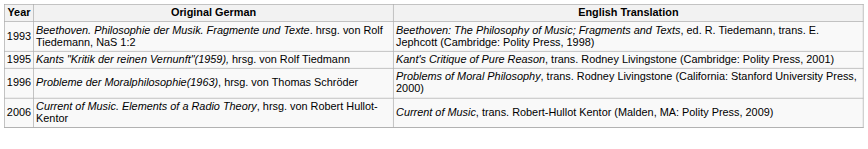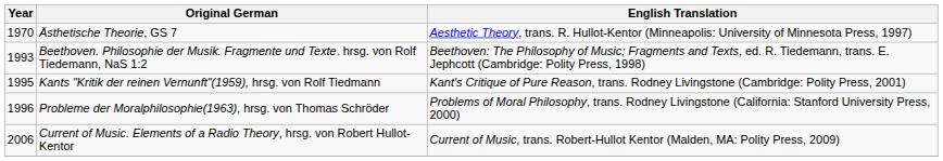 <table class="wikitable" style="margin:1em auto;">
 <tr>
 <th>Year</th>
 <th>Original German</th>
 <th>English Translation</th>
+</tr>
+<tr>
+<td>1970</td>
+<td><em>Ästhetische Theorie</em>, GS 7</td>
+<td><em><a href='#'>Aesthetic Theory</a></em>, trans. R. Hullot-Kentor (Minneapolis: University of Minnesota Press, 1997)</td>
 </tr>
 <tr>
 <td>1993</td>
 <td><em>Beethoven. Philosophie der Musik. Fragmente und Texte</em>. hrsg. von Rolf Tiedemann, NaS 1:2</td>
 <td><em>Beethoven: The Philosophy of Music; Fragments and Texts</em>,  ed. R. Tiedemann, trans. E. Jephcott (Cambridge: Polity Press, 1998)</td>
 </tr>
 <tr>
 <td>1995</td>
 <td><em>Kants "Kritik der reinen Vernunft"(1959),</em> hrsg. von Rolf Tiedmann</td>
 <td><em>Kant's Critique of Pure Reason</em>, trans. Rodney Livingstone (Cambridge: Polity Press, 2001)</td>
 </tr>
 <tr>
 <td>1996</td>
 <td><em>Probleme der Moralphilosophie(1963)</em>, hrsg. von Thomas Schröder</td>
 <td><em>Problems of Moral Philosophy</em>, trans. Rodney Livingstone (California: Stanford University Press, 2000)</td>
 </tr>
 <tr>
 <td>2006</td>
 <td><em>Current of Music. Elements of a Radio Theory</em>, hrsg. von Robert Hullot-Kentor</td>
 <td><em>Current of Music</em>, trans. Robert-Hullot Kentor (Malden, MA: Polity Press, 2009)</td>
 </tr>
 <tr>
 </tr>
 </table>
